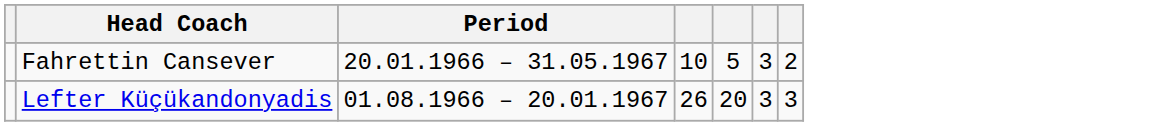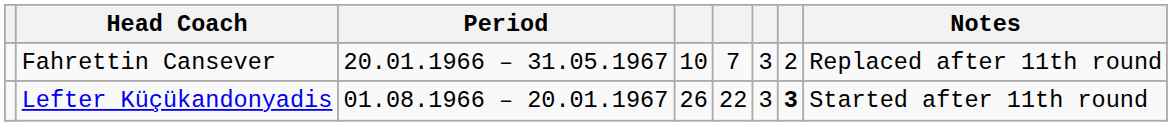 <table class="wikitable" style="text-align: left;">
 <tr>
 <th></th>
 <th>Head Coach</th>
 <th>Period</th>
 <th></th>
 <th></th>
 <th></th>
 <th></th>
+<th>Notes</th>
 </tr>
 <tr>
 <td></td>
 <td>Fahrettin Cansever</td>
 <td>20.01.1966 – 31.05.1967</td>
 <td align="center">10</td>
-<td align="center">5</td>
+<td align="center">7</td>
 <td align="center">3</td>
 <td align="center">2</td>
+<td>Replaced after 11th round</td>
 </tr>
 <tr>
 <td></td>
 <td><a href='#'>Lefter Küçükandonyadis</a></td>
 <td>01.08.1966 – 20.01.1967</td>
 <td align="center">26</td>
-<td align="center">20</td>
+<td align="center">22</td>
 <td align="center">3</td>
-<td align="center">3</td>
+<td align="center"><strong>3</strong></td>
+<td>Started after 11th round</td>
 </tr>
 </table>
